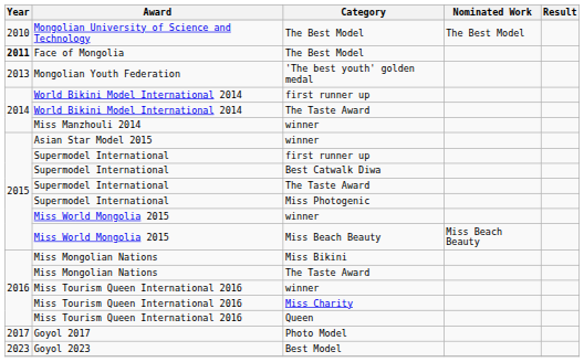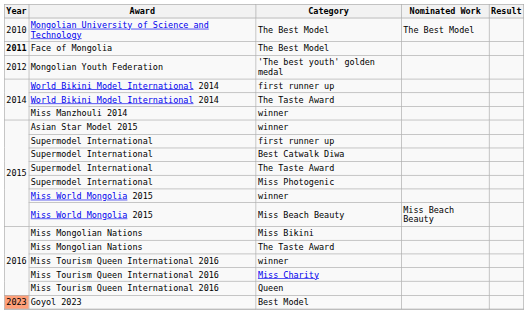 <table class="wikitable" style="width:800px">
 <tr style="background:#ccc; text-align:center;">
 <th>Year</th>
 <th>Award</th>
 <th>Category</th>
 <th>Nominated Work</th>
 <th>Result</th>
 </tr>
 <tr>
 <td>2010</td>
 <td><a href='#'>Mongolian University of Science and Technology</a></td>
 <td>The Best Model</td>
 <td>The Best Model</td>
 <td></td>
 </tr>
 <tr>
 <td><strong>2011</strong></td>
 <td>Face of Mongolia</td>
 <td>The Best Model</td>
 <td></td>
 <td></td>
 </tr>
 <tr>
-<td>2013</td>
+<td>2012</td>
 <td>Mongolian Youth Federation</td>
 <td>'The best youth' golden medal</td>
 <td></td>
 <td></td>
 </tr>
 <tr>
 <td rowspan=3>2014</td>
 <td><a href='#'>World Bikini Model International</a> 2014</td>
 <td>first runner up</td>
 <td></td>
 <td></td>
 </tr>
 <tr>
 <td><a href='#'>World Bikini Model International</a> 2014</td>
 <td>The Taste Award</td>
 <td></td>
 <td></td>
 </tr>
 <tr>
 <td>Miss Manzhouli 2014</td>
 <td>winner</td>
 <td></td>
 <td></td>
 </tr>
 <tr>
 <td rowspan=7>2015</td>
 <td>Asian Star Model 2015</td>
 <td>winner</td>
 <td></td>
 <td></td>
 </tr>
 <tr>
 <td>Supermodel International</td>
 <td>first runner up</td>
 <td></td>
 <td></td>
 </tr>
 <tr>
 <td>Supermodel International</td>
 <td>Best Catwalk Diwa</td>
 <td></td>
 <td></td>
 </tr>
 <tr>
 <td>Supermodel International</td>
 <td>The Taste Award</td>
 <td></td>
 <td></td>
 </tr>
 <tr>
 <td>Supermodel International</td>
 <td>Miss Photogenic</td>
 <td></td>
 <td></td>
 </tr>
 <tr>
 <td><a href='#'>Miss World Mongolia</a> 2015</td>
 <td>winner</td>
 <td></td>
 <td></td>
 </tr>
 <tr>
 <td><a href='#'>Miss World Mongolia</a> 2015</td>
 <td>Miss Beach Beauty</td>
 <td>Miss Beach Beauty</td>
 <td></td>
 </tr>
 <tr>
 <td rowspan=5>2016</td>
 <td>Miss Mongolian Nations</td>
 <td>Miss Bikini</td>
 <td></td>
 <td></td>
 </tr>
 <tr>
 <td>Miss Mongolian Nations</td>
 <td>The Taste Award</td>
 <td></td>
 <td></td>
 </tr>
 <tr>
 <td>Miss Tourism Queen International 2016</td>
 <td>winner</td>
 <td></td>
 <td></td>
 </tr>
 <tr>
 <td>Miss Tourism Queen International 2016</td>
 <td><a href='#'>Miss Charity</a></td>
 <td></td>
 <td></td>
 </tr>
 <tr>
 <td>Miss Tourism Queen International 2016</td>
 <td>Queen</td>
 <td></td>
 <td></td>
 </tr>
 <tr>
-<td>2017</td>
-<td>Goyol 2017</td>
-<td>Photo Model</td>
-<td></td>
-<td></td>
-</tr>
-<tr>
-<td>2023</td>
+<td style="background: lightsalmon;">2023</td>
 <td>Goyol 2023</td>
 <td>Best Model</td>
 <td></td>
 <td></td>
 </tr>
 <tr>
 </tr>
 </table>
